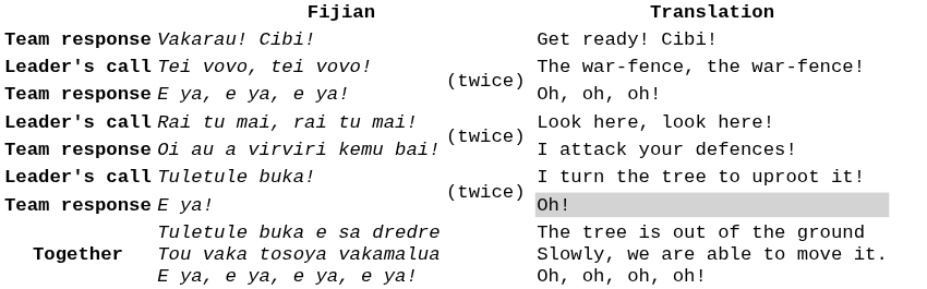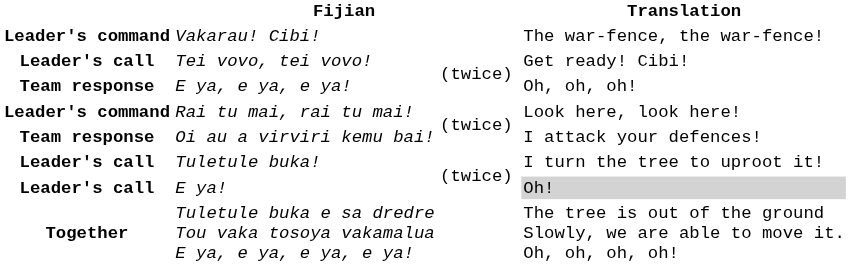 <table>
 <tr>
 <th></th>
 <th colspan="2">Fijian</th>
 <th></th>
 <th>Translation</th>
 </tr>
 <tr>
-<th>Team response</th>
+<th>Leader's command</th>
 <td colspan="2"><em>Vakarau! Cibi!</em></td>
 <td></td>
-<td>Get ready! Cibi!</td>
+<td>The war-fence, the war-fence!</td>
 </tr>
 <tr>
 <th>Leader's call</th>
 <td><em>Tei vovo, tei vovo!</em></td>
 <td rowspan="2">(twice)</td>
 <td></td>
-<td>The war-fence, the war-fence!</td>
+<td>Get ready! Cibi!</td>
 </tr>
 <tr>
 <th>Team response</th>
 <td><em>E ya, e ya, e ya!</em></td>
 <td></td>
 <td>Oh, oh, oh!</td>
 </tr>
 <tr>
-<th>Leader's call</th>
+<th>Leader's command</th>
 <td><em>Rai tu mai, rai tu mai!</em></td>
 <td rowspan="2">(twice)</td>
 <td></td>
 <td>Look here, look here!</td>
 </tr>
 <tr>
 <th>Team response</th>
 <td><em>Oi au a virviri kemu bai!</em></td>
 <td></td>
 <td>I attack your defences!</td>
 </tr>
 <tr>
 <th>Leader's call</th>
 <td><em>Tuletule buka!</em></td>
 <td rowspan="2">(twice)</td>
 <td></td>
 <td>I turn the tree to uproot it!</td>
 </tr>
 <tr>
-<th>Team response</th>
+<th>Leader's call</th>
 <td><em>E ya!</em></td>
 <td></td>
 <td style="background: lightgrey;">Oh!</td>
 </tr>
 <tr>
 <th>Together</th>
 <td><em>Tuletule buka e sa dredre<br>Tou vaka tosoya vakamalua<br>E ya, e ya, e ya, e ya!</em></td>
 <td></td>
 <td></td>
 <td>The tree is out of the ground <br>Slowly, we are able to move it.<br>Oh, oh, oh, oh!</td>
 </tr>
 </table>
